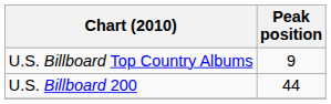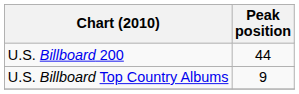 <table class="wikitable">
 <tr>
 <th>Chart (2010)</th>
 <th>Peak<br>position</th>
 </tr>
 <tr>
+<td>U.S. <a href='#'><em>Billboard</em> 200</a></td>
+<td align="center">44</td>
+</tr>
+<tr>
 <td>U.S. <em>Billboard</em> <a href='#'>Top Country Albums</a></td>
 <td align="center">9</td>
 </tr>
 <tr>
-<td>U.S. <a href='#'><em>Billboard</em> 200</a></td>
-<td align="center">44</td>
-</tr>
-<tr>
 </tr>
 </table>
